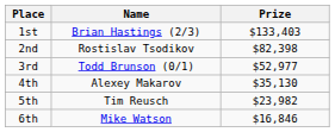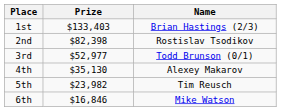 <table class="wikitable">
 <tr>
 <th width="50">Place</th>
+<th width="125">Prize</th>
 <th width="200">Name</th>
-<th width="125">Prize</th>
 </tr>
 <tr>
 <td align = "center">1st</td>
+<td align = "center">$133,403</td>
 <td align = "center"><a href='#'>Brian Hastings</a> (2/3)</td>
-<td align = "center">$133,403</td>
 </tr>
 <tr>
 <td align = "center">2nd</td>
+<td align = "center">$82,398</td>
 <td align = "center">Rostislav Tsodikov</td>
-<td align = "center">$82,398</td>
 </tr>
 <tr>
 <td align = "center">3rd</td>
+<td align = "center">$52,977</td>
 <td align = "center"><a href='#'>Todd Brunson</a> (0/1)</td>
-<td align = "center">$52,977</td>
 </tr>
 <tr>
 <td align = "center">4th</td>
+<td align = "center">$35,130</td>
 <td align = "center">Alexey Makarov</td>
-<td align = "center">$35,130</td>
 </tr>
 <tr>
 <td align = "center">5th</td>
+<td align = "center">$23,982</td>
 <td align = "center">Tim Reusch</td>
-<td align = "center">$23,982</td>
 </tr>
 <tr>
 <td align = "center">6th</td>
+<td align = "center">$16,846</td>
 <td align = "center"><a href='#'>Mike Watson</a></td>
-<td align = "center">$16,846</td>
 </tr>
 </table>
